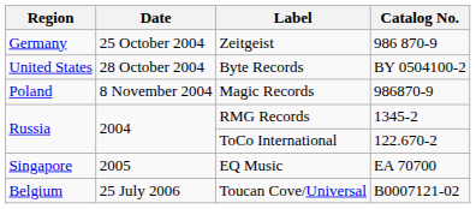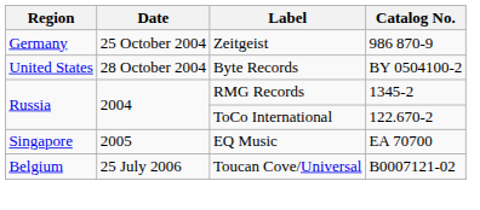 <table class="wikitable">
 <tr>
 <th>Region</th>
 <th>Date</th>
 <th>Label</th>
 <th>Catalog No.</th>
 </tr>
 <tr>
 <td><a href='#'>Germany</a></td>
 <td>25 October 2004</td>
 <td>Zeitgeist</td>
 <td>986 870-9</td>
 </tr>
 <tr>
 <td><a href='#'>United States</a></td>
 <td>28 October 2004</td>
 <td>Byte Records</td>
 <td>BY 0504100-2</td>
-</tr>
-<tr>
-<td><a href='#'>Poland</a></td>
-<td>8 November 2004</td>
-<td>Magic Records</td>
-<td>986870-9</td>
 </tr>
 <tr>
 <td rowspan=2><a href='#'>Russia</a></td>
 <td rowspan=2>2004</td>
 <td>RMG Records</td>
 <td>1345-2</td>
 </tr>
 <tr>
 <td>ToCo International</td>
 <td>122.670-2</td>
 </tr>
 <tr>
 <td><a href='#'>Singapore</a></td>
 <td>2005</td>
 <td>EQ Music</td>
 <td>EA 70700</td>
 </tr>
 <tr>
 <td><a href='#'>Belgium</a></td>
 <td>25 July 2006</td>
 <td>Toucan Cove/<a href='#'>Universal</a></td>
 <td>B0007121-02</td>
 </tr>
 </table>
